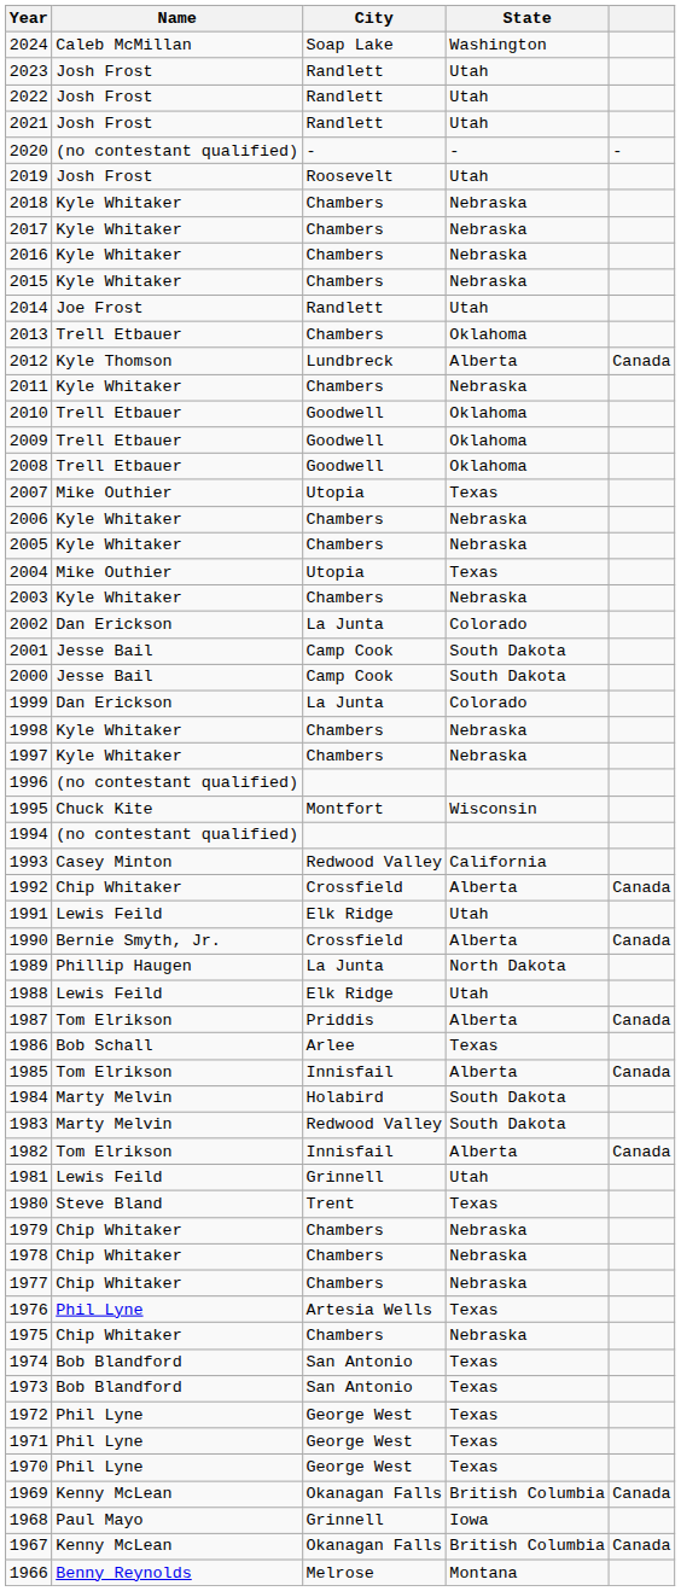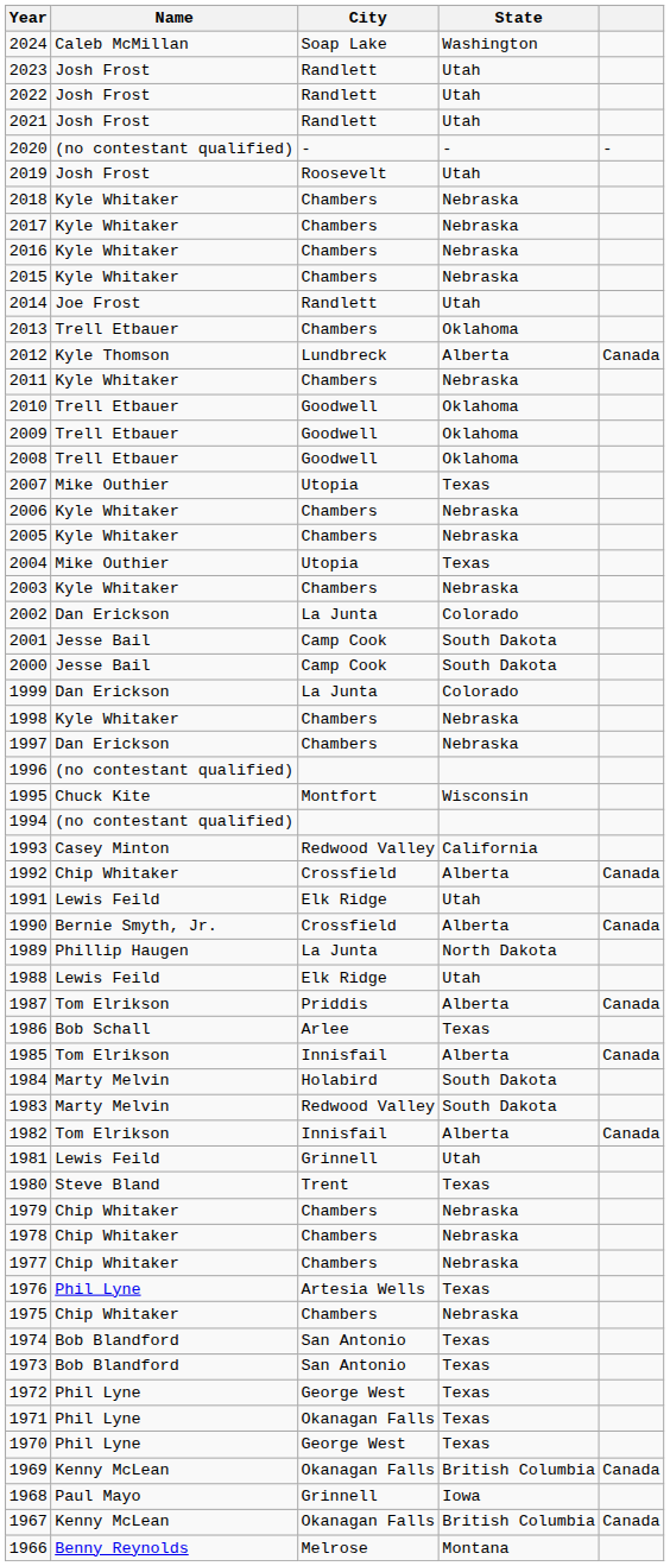 <table class="wikitable">
 <tr>
 <th>Year</th>
 <th>Name</th>
 <th>City</th>
 <th>State</th>
 <th></th>
 </tr>
 <tr>
 <td>2024</td>
 <td>Caleb McMillan</td>
 <td>Soap Lake</td>
 <td>Washington</td>
 <td></td>
 </tr>
 <tr>
 <td>2023</td>
 <td>Josh Frost</td>
 <td>Randlett</td>
 <td>Utah</td>
 <td></td>
 </tr>
 <tr>
 <td>2022</td>
 <td>Josh Frost</td>
 <td>Randlett</td>
 <td>Utah</td>
 <td></td>
 </tr>
 <tr>
 <td>2021</td>
 <td>Josh Frost</td>
 <td>Randlett</td>
 <td>Utah</td>
 <td></td>
 </tr>
 <tr>
 <td>2020</td>
 <td>(no contestant qualified)</td>
 <td>-</td>
 <td>-</td>
 <td>-</td>
 </tr>
 <tr>
 <td>2019</td>
 <td>Josh Frost</td>
 <td>Roosevelt</td>
 <td>Utah</td>
 <td></td>
 </tr>
 <tr>
 <td>2018</td>
 <td>Kyle Whitaker</td>
 <td>Chambers</td>
 <td>Nebraska</td>
 <td></td>
 </tr>
 <tr>
 <td>2017</td>
 <td>Kyle Whitaker</td>
 <td>Chambers</td>
 <td>Nebraska</td>
 <td></td>
 </tr>
 <tr>
 <td>2016</td>
 <td>Kyle Whitaker</td>
 <td>Chambers</td>
 <td>Nebraska</td>
 <td></td>
 </tr>
 <tr>
 <td>2015</td>
 <td>Kyle Whitaker</td>
 <td>Chambers</td>
 <td>Nebraska</td>
 <td></td>
 </tr>
 <tr>
 <td>2014</td>
 <td>Joe Frost</td>
 <td>Randlett</td>
 <td>Utah</td>
 <td></td>
 </tr>
 <tr>
 <td>2013</td>
 <td>Trell Etbauer</td>
 <td>Chambers</td>
 <td>Oklahoma</td>
 <td></td>
 </tr>
 <tr>
 <td>2012</td>
 <td>Kyle Thomson</td>
 <td>Lundbreck</td>
 <td>Alberta</td>
 <td>Canada</td>
 </tr>
 <tr>
 <td>2011</td>
 <td>Kyle Whitaker</td>
 <td>Chambers</td>
 <td>Nebraska</td>
 <td></td>
 </tr>
 <tr>
 <td>2010</td>
 <td>Trell Etbauer</td>
 <td>Goodwell</td>
 <td>Oklahoma</td>
 <td></td>
 </tr>
 <tr>
 <td>2009</td>
 <td>Trell Etbauer</td>
 <td>Goodwell</td>
 <td>Oklahoma</td>
 <td></td>
 </tr>
 <tr>
 <td>2008</td>
 <td>Trell Etbauer</td>
 <td>Goodwell</td>
 <td>Oklahoma</td>
 <td></td>
 </tr>
 <tr>
 <td>2007</td>
 <td>Mike Outhier</td>
 <td>Utopia</td>
 <td>Texas</td>
 <td></td>
 </tr>
 <tr>
 <td>2006</td>
 <td>Kyle Whitaker</td>
 <td>Chambers</td>
 <td>Nebraska</td>
 <td></td>
 </tr>
 <tr>
 <td>2005</td>
 <td>Kyle Whitaker</td>
 <td>Chambers</td>
 <td>Nebraska</td>
 <td></td>
 </tr>
 <tr>
 <td>2004</td>
 <td>Mike Outhier</td>
 <td>Utopia</td>
 <td>Texas</td>
 <td></td>
 </tr>
 <tr>
 <td>2003</td>
 <td>Kyle Whitaker</td>
 <td>Chambers</td>
 <td>Nebraska</td>
 <td></td>
 </tr>
 <tr>
 <td>2002</td>
 <td>Dan Erickson</td>
 <td>La Junta</td>
 <td>Colorado</td>
 <td></td>
 </tr>
 <tr>
 <td>2001</td>
 <td>Jesse Bail</td>
 <td>Camp Cook</td>
 <td>South Dakota</td>
 <td></td>
 </tr>
 <tr>
 <td>2000</td>
 <td>Jesse Bail</td>
 <td>Camp Cook</td>
 <td>South Dakota</td>
 <td></td>
 </tr>
 <tr>
 <td>1999</td>
 <td>Dan Erickson</td>
 <td>La Junta</td>
 <td>Colorado</td>
 <td></td>
 </tr>
 <tr>
 <td>1998</td>
 <td>Kyle Whitaker</td>
 <td>Chambers</td>
 <td>Nebraska</td>
 <td></td>
 </tr>
 <tr>
 <td>1997</td>
-<td>Kyle Whitaker</td>
+<td>Dan Erickson</td>
 <td>Chambers</td>
 <td>Nebraska</td>
 <td></td>
 </tr>
 <tr>
 <td>1996</td>
 <td>(no contestant qualified)</td>
 <td></td>
 <td></td>
 <td></td>
 </tr>
 <tr>
 <td>1995</td>
 <td>Chuck Kite</td>
 <td>Montfort</td>
 <td>Wisconsin</td>
 <td></td>
 </tr>
 <tr>
 <td>1994</td>
 <td>(no contestant qualified)</td>
 <td></td>
 <td></td>
 <td></td>
 </tr>
 <tr>
 <td>1993</td>
 <td>Casey Minton</td>
 <td>Redwood Valley</td>
 <td>California</td>
 <td></td>
 </tr>
 <tr>
 <td>1992</td>
 <td>Chip Whitaker</td>
 <td>Crossfield</td>
 <td>Alberta</td>
 <td>Canada</td>
 </tr>
 <tr>
 <td>1991</td>
 <td>Lewis Feild</td>
 <td>Elk Ridge</td>
 <td>Utah</td>
 <td></td>
 </tr>
 <tr>
 <td>1990</td>
 <td>Bernie Smyth, Jr.</td>
 <td>Crossfield</td>
 <td>Alberta</td>
 <td>Canada</td>
 </tr>
 <tr>
 <td>1989</td>
 <td>Phillip Haugen</td>
 <td>La Junta</td>
 <td>North Dakota</td>
 <td></td>
 </tr>
 <tr>
 <td>1988</td>
 <td>Lewis Feild</td>
 <td>Elk Ridge</td>
 <td>Utah</td>
 <td></td>
 </tr>
 <tr>
 <td>1987</td>
 <td>Tom Elrikson</td>
 <td>Priddis</td>
 <td>Alberta</td>
 <td>Canada</td>
 </tr>
 <tr>
 <td>1986</td>
 <td>Bob Schall</td>
 <td>Arlee</td>
 <td>Texas</td>
 <td></td>
 </tr>
 <tr>
 <td>1985</td>
 <td>Tom Elrikson</td>
 <td>Innisfail</td>
 <td>Alberta</td>
 <td>Canada</td>
 </tr>
 <tr>
 <td>1984</td>
 <td>Marty Melvin</td>
 <td>Holabird</td>
 <td>South Dakota</td>
 <td></td>
 </tr>
 <tr>
 <td>1983</td>
 <td>Marty Melvin</td>
 <td>Redwood Valley</td>
 <td>South Dakota</td>
 <td></td>
 </tr>
 <tr>
 <td>1982</td>
 <td>Tom Elrikson</td>
 <td>Innisfail</td>
 <td>Alberta</td>
 <td>Canada</td>
 </tr>
 <tr>
 <td>1981</td>
 <td>Lewis Feild</td>
 <td>Grinnell</td>
 <td>Utah</td>
 <td></td>
 </tr>
 <tr>
 <td>1980</td>
 <td>Steve Bland</td>
 <td>Trent</td>
 <td>Texas</td>
 <td></td>
 </tr>
 <tr>
 <td>1979</td>
 <td>Chip Whitaker</td>
 <td>Chambers</td>
 <td>Nebraska</td>
 <td></td>
 </tr>
 <tr>
 <td>1978</td>
 <td>Chip Whitaker</td>
 <td>Chambers</td>
 <td>Nebraska</td>
 <td></td>
 </tr>
 <tr>
 <td>1977</td>
 <td>Chip Whitaker</td>
 <td>Chambers</td>
 <td>Nebraska</td>
 <td></td>
 </tr>
 <tr>
 <td>1976</td>
 <td><a href='#'>Phil Lyne</a></td>
 <td>Artesia Wells</td>
 <td>Texas</td>
 <td></td>
 </tr>
 <tr>
 <td>1975</td>
 <td>Chip Whitaker</td>
 <td>Chambers</td>
 <td>Nebraska</td>
 <td></td>
 </tr>
 <tr>
 <td>1974</td>
 <td>Bob Blandford</td>
 <td>San Antonio</td>
 <td>Texas</td>
 <td></td>
 </tr>
 <tr>
 <td>1973</td>
 <td>Bob Blandford</td>
 <td>San Antonio</td>
 <td>Texas</td>
 <td></td>
 </tr>
 <tr>
 <td>1972</td>
 <td>Phil Lyne</td>
 <td>George West</td>
 <td>Texas</td>
 <td></td>
 </tr>
 <tr>
 <td>1971</td>
 <td>Phil Lyne</td>
-<td>George West</td>
+<td>Okanagan Falls</td>
 <td>Texas</td>
 <td></td>
 </tr>
 <tr>
 <td>1970</td>
 <td>Phil Lyne</td>
 <td>George West</td>
 <td>Texas</td>
 <td></td>
 </tr>
 <tr>
 <td>1969</td>
 <td>Kenny McLean</td>
 <td>Okanagan Falls</td>
 <td>British Columbia</td>
 <td>Canada</td>
 </tr>
 <tr>
 <td>1968</td>
 <td>Paul Mayo</td>
 <td>Grinnell</td>
 <td>Iowa</td>
 <td></td>
 </tr>
 <tr>
 <td>1967</td>
 <td>Kenny McLean</td>
 <td>Okanagan Falls</td>
 <td>British Columbia</td>
 <td>Canada</td>
 </tr>
 <tr>
 <td>1966</td>
 <td><a href='#'>Benny Reynolds</a></td>
 <td>Melrose</td>
 <td>Montana</td>
 <td></td>
 </tr>
 </table>
